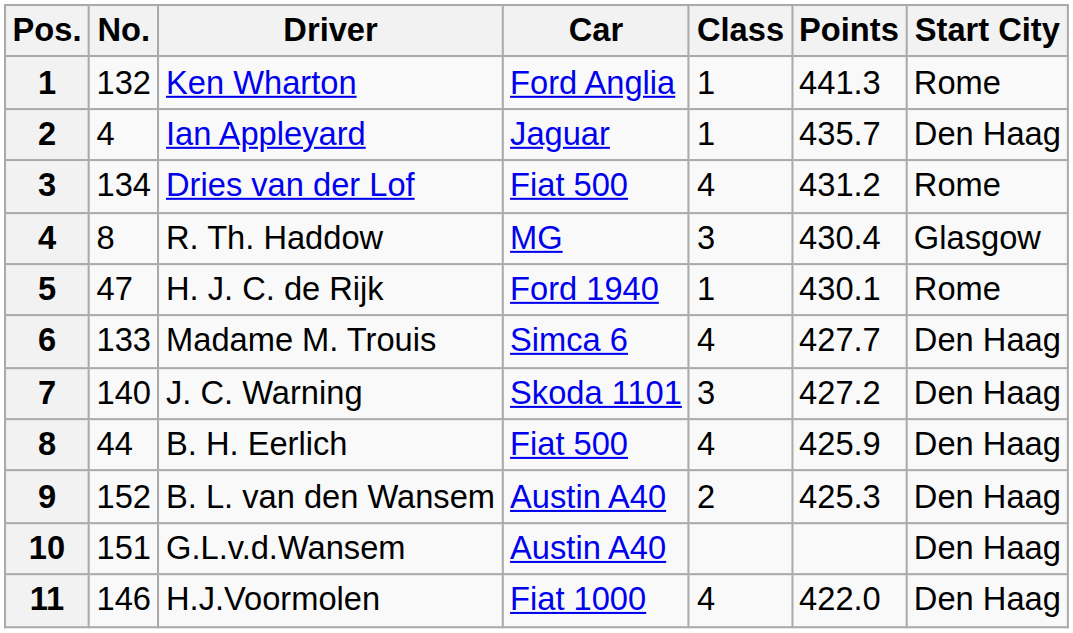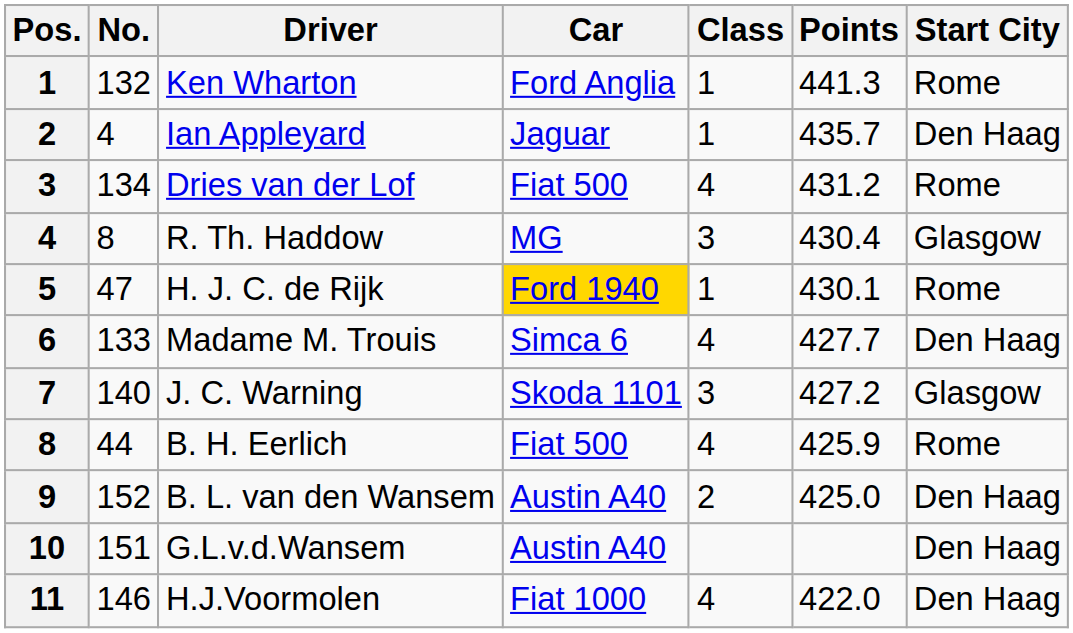 <table class="wikitable">
 <tr>
 <th>Pos.</th>
 <th>No.</th>
 <th>Driver</th>
 <th>Car</th>
 <th>Class</th>
 <th>Points</th>
 <th>Start City</th>
 </tr>
 <tr>
 <th>1</th>
 <td>132</td>
 <td> <a href='#'>Ken Wharton</a></td>
 <td><a href='#'>Ford Anglia</a></td>
 <td>1</td>
 <td>441.3</td>
 <td>Rome</td>
 </tr>
 <tr>
 <th>2</th>
 <td>4</td>
 <td> <a href='#'>Ian Appleyard</a></td>
 <td><a href='#'>Jaguar</a></td>
 <td>1</td>
 <td>435.7</td>
 <td>Den Haag</td>
 </tr>
 <tr>
 <th>3</th>
 <td>134</td>
 <td> <a href='#'>Dries van der Lof</a></td>
 <td><a href='#'>Fiat 500</a></td>
 <td>4</td>
 <td>431.2</td>
 <td>Rome</td>
 </tr>
 <tr>
 <th>4</th>
 <td>8</td>
 <td> R. Th. Haddow</td>
 <td><a href='#'>MG</a></td>
 <td>3</td>
 <td>430.4</td>
 <td>Glasgow</td>
 </tr>
 <tr>
 <th>5</th>
 <td>47</td>
 <td> H. J. C. de Rijk</td>
-<td><a href='#'>Ford 1940</a></td>
+<td style="background: gold;"><a href='#'>Ford 1940</a></td>
 <td>1</td>
 <td>430.1</td>
 <td>Rome</td>
 </tr>
 <tr>
 <th>6</th>
 <td>133</td>
 <td> Madame M. Trouis</td>
 <td><a href='#'>Simca 6</a></td>
 <td>4</td>
 <td>427.7</td>
 <td>Den Haag</td>
 </tr>
 <tr>
 <th>7</th>
 <td>140</td>
 <td> J. C. Warning</td>
 <td><a href='#'>Skoda 1101</a></td>
 <td>3</td>
 <td>427.2</td>
-<td>Den Haag</td>
+<td>Glasgow</td>
 </tr>
 <tr>
 <th>8</th>
 <td>44</td>
 <td> B. H. Eerlich</td>
 <td><a href='#'>Fiat 500</a></td>
 <td>4</td>
 <td>425.9</td>
-<td>Den Haag</td>
+<td>Rome</td>
 </tr>
 <tr>
 <th>9</th>
 <td>152</td>
 <td> B. L. van den Wansem</td>
 <td><a href='#'>Austin A40</a></td>
 <td>2</td>
-<td>425.3</td>
+<td>425.0</td>
 <td>Den Haag</td>
 </tr>
 <tr>
 <th>10</th>
 <td>151</td>
 <td> G.L.v.d.Wansem</td>
 <td><a href='#'>Austin A40</a></td>
 <td></td>
 <td></td>
 <td>Den Haag</td>
 </tr>
 <tr>
 <th>11</th>
 <td>146</td>
 <td> H.J.Voormolen</td>
 <td><a href='#'>Fiat 1000</a></td>
 <td>4</td>
 <td>422.0</td>
 <td>Den Haag</td>
 </tr>
 </table>
